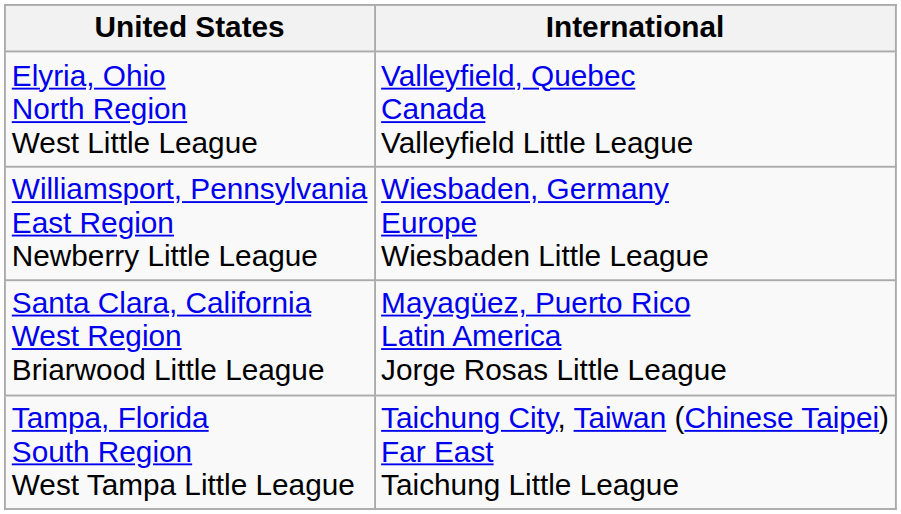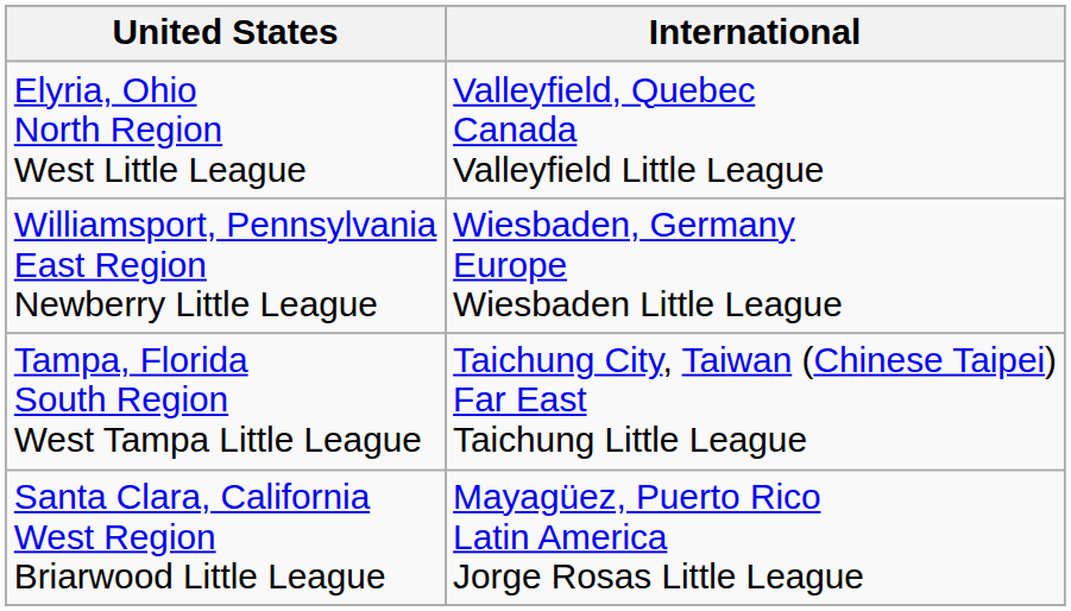 <table class="wikitable">
 <tr>
 <th>United States</th>
 <th>International</th>
 </tr>
 <tr>
 <td> <a href='#'>Elyria, Ohio</a><br><a href='#'>North Region</a><br>West Little League</td>
 <td> <a href='#'>Valleyfield, Quebec</a><br> <a href='#'>Canada</a><br>Valleyfield Little League</td>
 </tr>
 <tr>
 <td> <a href='#'>Williamsport, Pennsylvania</a><br><a href='#'>East Region</a><br>Newberry Little League</td>
 <td> <a href='#'>Wiesbaden, Germany</a><br><a href='#'>Europe</a><br>Wiesbaden Little League</td>
 </tr>
 <tr>
+<td> <a href='#'>Tampa, Florida</a><br><a href='#'>South Region</a><br>West Tampa Little League</td>
+<td> <a href='#'>Taichung City</a>, <a href='#'>Taiwan</a> (<a href='#'>Chinese Taipei</a>)<br><a href='#'>Far East</a><br>Taichung Little League</td>
+</tr>
+<tr>
 <td> <a href='#'>Santa Clara, California</a><br><a href='#'>West Region</a><br>Briarwood Little League</td>
 <td> <a href='#'>Mayagüez, Puerto Rico</a><br><a href='#'>Latin America</a><br>Jorge Rosas Little League</td>
 </tr>
-<tr>
-<td> <a href='#'>Tampa, Florida</a><br><a href='#'>South Region</a><br>West Tampa Little League</td>
-<td> <a href='#'>Taichung City</a>, <a href='#'>Taiwan</a> (<a href='#'>Chinese Taipei</a>)<br><a href='#'>Far East</a><br>Taichung Little League</td>
-</tr>
 </table>
